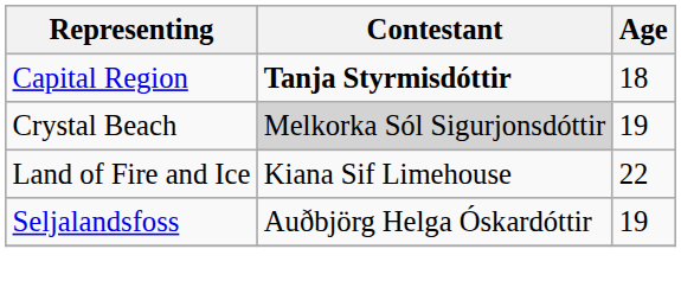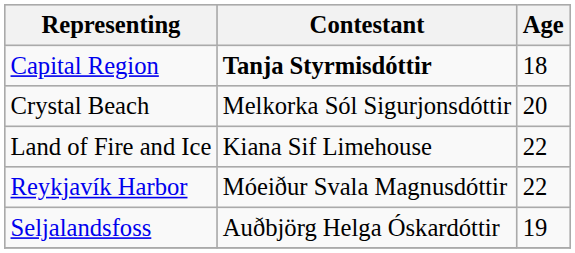 <table class="wikitable sortable" style="font-size: 95%;">
 <tr>
 <th>Representing</th>
 <th>Contestant</th>
 <th>Age</th>
 </tr>
 <tr>
 <td><a href='#'>Capital Region</a></td>
 <td><strong>Tanja Styrmisdóttir</strong></td>
 <td>18</td>
 </tr>
 <tr>
 <td>Crystal Beach</td>
-<td style="background: lightgrey;">Melkorka Sól Sigurjonsdóttir</td>
-<td>19</td>
+<td>Melkorka Sól Sigurjonsdóttir</td>
+<td>20</td>
 </tr>
 <tr>
 <td>Land of Fire and Ice</td>
 <td>Kiana Sif Limehouse</td>
+<td>22</td>
+</tr>
+<tr>
+<td><a href='#'>Reykjavík Harbor</a></td>
+<td>Móeiður Svala Magnusdóttir</td>
 <td>22</td>
 </tr>
 <tr>
 <td><a href='#'>Seljalandsfoss</a></td>
 <td>Auðbjörg Helga Óskardóttir</td>
 <td>19</td>
 </tr>
 <tr>
 </tr>
 </table>
